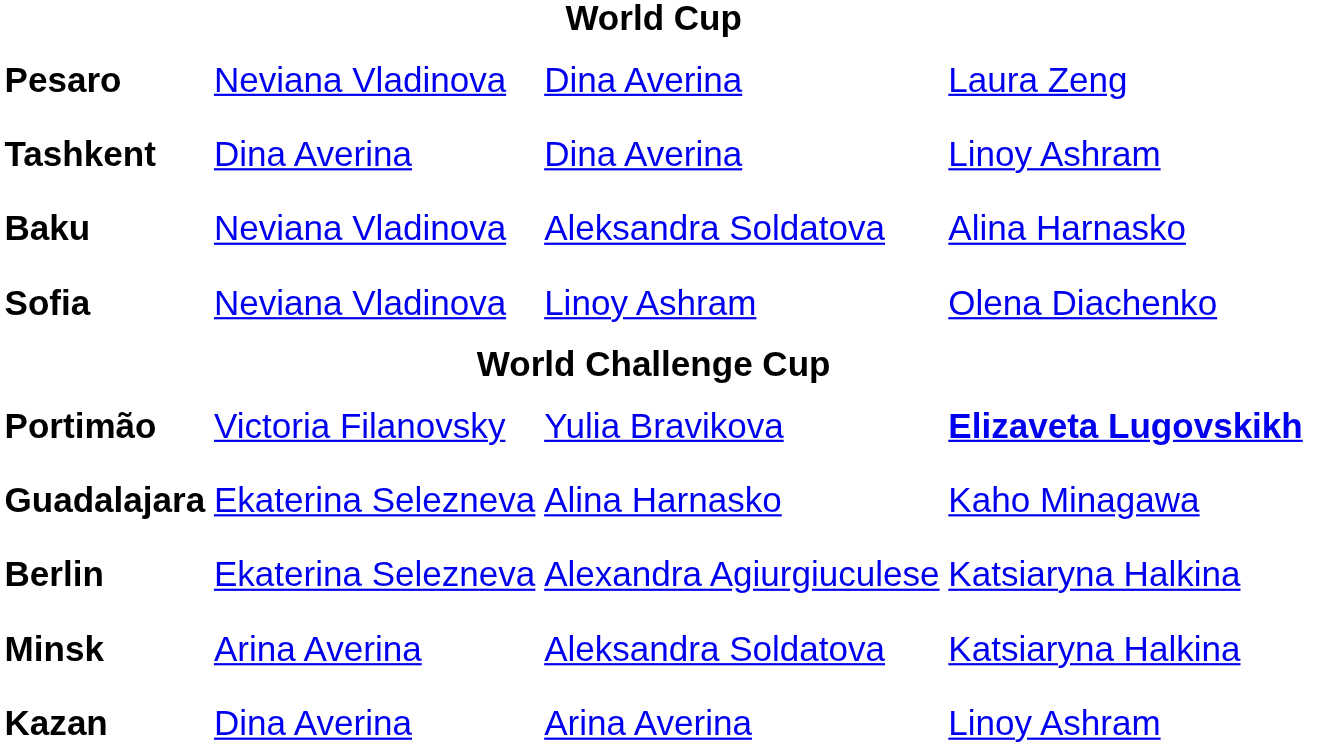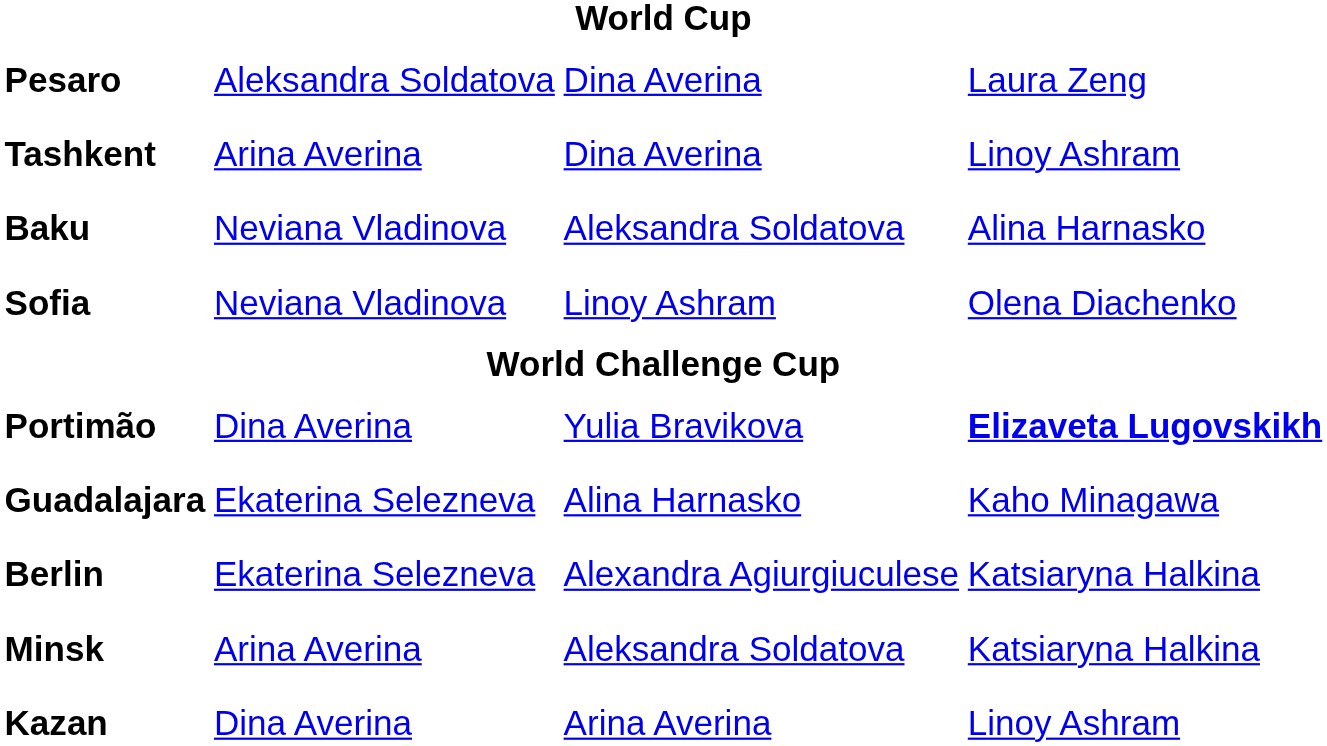 <table>
 <tr>
 <td colspan="4" style="text-align:center;"><strong>World Cup</strong></td>
 </tr>
 <tr>
 <th scope=row style="text-align:left">Pesaro </th>
-<td style="height:30px;"> <a href='#'>Neviana Vladinova</a></td>
+<td style="height:30px;"> <a href='#'>Aleksandra Soldatova</a></td>
 <td style="height:30px;"> <a href='#'>Dina Averina</a></td>
 <td style="height:30px;"> <a href='#'>Laura Zeng</a></td>
 </tr>
 <tr>
 <th scope=row style="text-align:left">Tashkent </th>
-<td style="height:30px;"> <a href='#'>Dina Averina</a></td>
+<td style="height:30px;"> <a href='#'>Arina Averina</a></td>
 <td style="height:30px;"> <a href='#'>Dina Averina</a></td>
 <td style="height:30px;"> <a href='#'>Linoy Ashram</a></td>
 </tr>
 <tr>
 <th scope=row style="text-align:left">Baku </th>
 <td style="height:30px;"> <a href='#'>Neviana Vladinova</a></td>
 <td style="height:30px;"> <a href='#'>Aleksandra Soldatova</a></td>
 <td style="height:30px;"> <a href='#'>Alina Harnasko</a></td>
 </tr>
 <tr>
 <th scope=row style="text-align:left">Sofia </th>
 <td style="height:30px;"> <a href='#'>Neviana Vladinova</a></td>
 <td style="height:30px;"> <a href='#'>Linoy Ashram</a></td>
 <td style="height:30px;"> <a href='#'>Olena Diachenko</a></td>
 </tr>
 <tr>
 <td colspan="4" style="text-align:center;"><strong>World Challenge Cup</strong></td>
 </tr>
 <tr>
 <th scope=row style="text-align:left">Portimão </th>
-<td style="height:30px;"> <a href='#'>Victoria Filanovsky</a></td>
+<td style="height:30px;"> <a href='#'>Dina Averina</a></td>
 <td style="height:30px;"> <a href='#'>Yulia Bravikova</a></td>
 <td style="height:30px;"><strong> <a href='#'>Elizaveta Lugovskikh</a></strong></td>
 </tr>
 <tr>
 <th scope=row style="text-align:left">Guadalajara</th>
 <td style="height:30px;"> <a href='#'>Ekaterina Selezneva</a></td>
 <td style="height:30px;"> <a href='#'>Alina Harnasko</a></td>
 <td style="height:30px;"> <a href='#'>Kaho Minagawa</a></td>
 </tr>
 <tr>
 <th scope=row style="text-align:left">Berlin</th>
 <td style="height:30px;"> <a href='#'>Ekaterina Selezneva</a></td>
 <td style="height:30px;"> <a href='#'>Alexandra Agiurgiuculese</a></td>
 <td style="height:30px;"> <a href='#'>Katsiaryna Halkina</a></td>
 </tr>
 <tr>
 <th scope=row style="text-align:left">Minsk</th>
 <td style="height:30px;"> <a href='#'>Arina Averina</a></td>
 <td style="height:30px;"> <a href='#'>Aleksandra Soldatova</a></td>
 <td style="height:30px;"> <a href='#'>Katsiaryna Halkina</a></td>
 </tr>
 <tr>
 <th scope=row style="text-align:left">Kazan</th>
 <td style="height:30px;"> <a href='#'>Dina Averina</a></td>
 <td style="height:30px;"> <a href='#'>Arina Averina</a></td>
 <td style="height:30px;"> <a href='#'>Linoy Ashram</a></td>
 </tr>
 <tr>
 </tr>
 </table>
